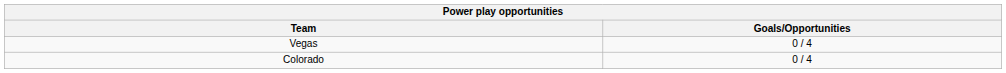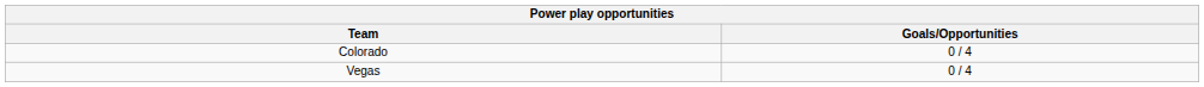 <table class="wikitable" style="width:100%;text-align: center;">
 <tr>
 <th colspan=2>Power play opportunities</th>
 </tr>
 <tr>
 <th style="width:60%;">Team</th>
 <th style="width:40%;">Goals/Opportunities</th>
 </tr>
 <tr>
+<td>Colorado</td>
+<td>0 / 4</td>
+</tr>
+<tr>
 <td>Vegas</td>
 <td>0 / 4</td>
 </tr>
-<tr>
-<td>Colorado</td>
-<td>0 / 4</td>
-</tr>
 </table>
